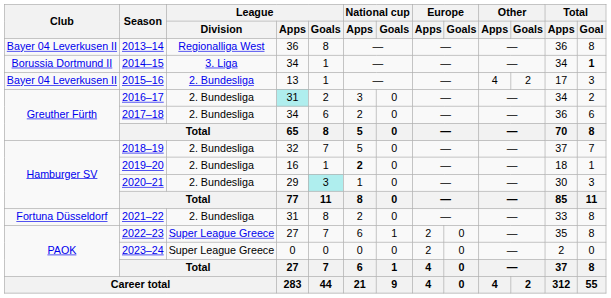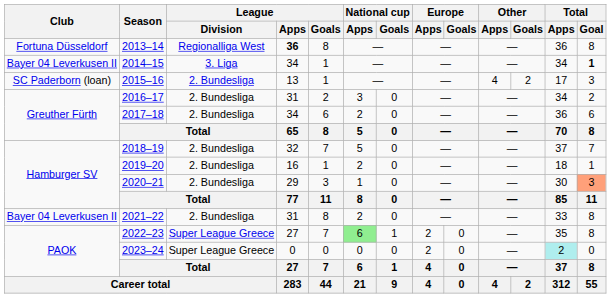 <table class="wikitable" style="text-align:center">
 <tr>
 <th rowspan="2">Club</th>
 <th rowspan="2">Season</th>
 <th colspan="3">League</th>
 <th colspan="2">National cup</th>
 <th colspan="2">Europe</th>
 <th colspan="2">Other</th>
 <th colspan="2">Total</th>
 </tr>
 <tr>
 <th>Division</th>
 <th>Apps</th>
 <th>Goals</th>
 <th>Apps</th>
 <th>Goals</th>
 <th>Apps</th>
 <th>Goals</th>
 <th>Apps</th>
 <th>Goals</th>
 <th>Apps</th>
 <th>Goal</th>
 </tr>
 <tr>
-<td><a href='#'>Bayer 04 Leverkusen II</a></td>
+<td><a href='#'>Fortuna Düsseldorf</a></td>
 <td><a href='#'>2013–14</a></td>
 <td><a href='#'>Regionalliga West</a></td>
-<td>36</td>
+<td><strong>36</strong></td>
 <td>8</td>
 <td colspan="2">—</td>
 <td colspan="2">—</td>
 <td colspan="2">—</td>
 <td>36</td>
 <td>8</td>
 </tr>
 <tr>
-<td><a href='#'>Borussia Dortmund II</a></td>
+<td><a href='#'>Bayer 04 Leverkusen II</a></td>
 <td><a href='#'>2014–15</a></td>
 <td><a href='#'>3. Liga</a></td>
 <td>34</td>
 <td>1</td>
 <td colspan="2">—</td>
 <td colspan="2">—</td>
 <td colspan="2">—</td>
 <td>34</td>
 <td><strong>1</strong></td>
 </tr>
 <tr>
-<td><a href='#'>Bayer 04 Leverkusen II</a></td>
+<td rowspan="1"><a href='#'>SC Paderborn</a> (loan)</td>
 <td><a href='#'>2015–16</a></td>
 <td><a href='#'>2. Bundesliga</a></td>
 <td>13</td>
 <td>1</td>
 <td colspan="2">—</td>
 <td colspan="2">—</td>
 <td>4</td>
 <td>2</td>
 <td>17</td>
 <td>3</td>
 </tr>
 <tr>
 <td rowspan="3"><a href='#'>Greuther Fürth</a></td>
 <td><a href='#'>2016–17</a></td>
 <td>2. Bundesliga</td>
-<td style="background: paleturquoise;">31</td>
+<td>31</td>
 <td>2</td>
 <td>3</td>
 <td>0</td>
 <td colspan="2">—</td>
 <td colspan="2">—</td>
 <td>34</td>
 <td>2</td>
 </tr>
 <tr>
 <td><a href='#'>2017–18</a></td>
 <td>2. Bundesliga</td>
 <td>34</td>
 <td>6</td>
 <td>2</td>
 <td>0</td>
 <td colspan="2">—</td>
 <td colspan="2">—</td>
 <td>36</td>
 <td>6</td>
 </tr>
 <tr>
 <th colspan="2">Total</th>
 <th>65</th>
 <th>8</th>
 <th>5</th>
 <th>0</th>
 <th colspan="2">—</th>
 <th colspan="2">—</th>
 <th>70</th>
 <th>8</th>
 </tr>
 <tr>
 <td rowspan="4"><a href='#'>Hamburger SV</a></td>
 <td><a href='#'>2018–19</a></td>
 <td>2. Bundesliga</td>
 <td>32</td>
 <td>7</td>
 <td>5</td>
 <td>0</td>
 <td colspan="2">—</td>
 <td colspan="2">—</td>
 <td>37</td>
 <td>7</td>
 </tr>
 <tr>
 <td><a href='#'>2019–20</a></td>
 <td>2. Bundesliga</td>
 <td>16</td>
 <td>1</td>
-<td><strong>2</strong></td>
+<td>2</td>
 <td>0</td>
 <td colspan="2">—</td>
 <td colspan="2">—</td>
 <td>18</td>
 <td>1</td>
 </tr>
 <tr>
 <td><a href='#'>2020–21</a></td>
 <td>2. Bundesliga</td>
 <td>29</td>
-<td style="background: paleturquoise;">3</td>
+<td>3</td>
 <td>1</td>
 <td>0</td>
 <td colspan="2">—</td>
 <td colspan="2">—</td>
 <td>30</td>
-<td>3</td>
+<td style="background: lightsalmon;">3</td>
 </tr>
 <tr>
 <th colspan="2">Total</th>
 <th>77</th>
 <th>11</th>
 <th>8</th>
 <th>0</th>
 <th colspan="2">—</th>
 <th colspan="2">—</th>
 <th>85</th>
 <th>11</th>
 </tr>
 <tr>
-<td><a href='#'>Fortuna Düsseldorf</a></td>
+<td><a href='#'>Bayer 04 Leverkusen II</a></td>
 <td><a href='#'>2021–22</a></td>
 <td>2. Bundesliga</td>
 <td>31</td>
 <td>8</td>
 <td>2</td>
 <td>0</td>
 <td colspan="2">—</td>
 <td colspan="2">—</td>
 <td>33</td>
 <td>8</td>
 </tr>
 <tr>
 <td rowspan="3"><a href='#'>PAOK</a></td>
 <td><a href='#'>2022–23</a></td>
 <td><a href='#'>Super League Greece</a></td>
 <td>27</td>
 <td>7</td>
-<td>6</td>
+<td style="background: lightgreen;">6</td>
 <td>1</td>
 <td>2</td>
 <td>0</td>
 <td colspan="2">—</td>
 <td>35</td>
 <td>8</td>
 </tr>
 <tr>
 <td><a href='#'>2023–24</a></td>
 <td>Super League Greece</td>
 <td>0</td>
 <td>0</td>
 <td>0</td>
 <td>0</td>
 <td>2</td>
 <td>0</td>
 <td colspan="2">—</td>
-<td>2</td>
+<td style="background: paleturquoise;">2</td>
 <td>0</td>
 </tr>
 <tr>
 <th colspan="2">Total</th>
 <th>27</th>
 <th>7</th>
 <th>6</th>
 <th>1</th>
 <th>4</th>
 <th>0</th>
 <th colspan="2">—</th>
 <th>37</th>
 <th>8</th>
 </tr>
 <tr>
 <th colspan="3">Career total</th>
 <th>283</th>
 <th>44</th>
 <th>21</th>
 <th>9</th>
 <th>4</th>
 <th>0</th>
 <th>4</th>
 <th>2</th>
 <th>312</th>
 <th>55</th>
 </tr>
 </table>
